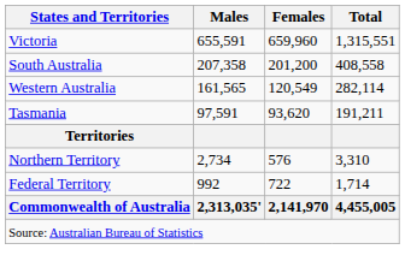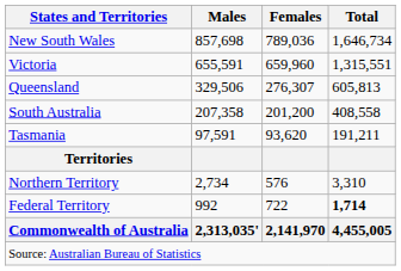 <table class="wikitable" style="text-align:left">
 <tr>
 <th><a href='#'>States and Territories</a></th>
 <th>Males</th>
 <th>Females</th>
 <th>Total</th>
 </tr>
 <tr>
+<td> <a href='#'>New South Wales</a></td>
+<td>857,698</td>
+<td>789,036</td>
+<td>1,646,734</td>
+</tr>
+<tr>
 <td> <a href='#'>Victoria</a></td>
 <td>655,591</td>
 <td>659,960</td>
 <td>1,315,551</td>
 </tr>
 <tr>
+<td> <a href='#'>Queensland</a></td>
+<td>329,506</td>
+<td>276,307</td>
+<td>605,813</td>
+</tr>
+<tr>
 <td> <a href='#'>South Australia</a></td>
 <td>207,358</td>
 <td>201,200</td>
 <td>408,558</td>
-</tr>
-<tr>
-<td> <a href='#'>Western Australia</a></td>
-<td>161,565</td>
-<td>120,549</td>
-<td>282,114</td>
 </tr>
 <tr>
 <td> <a href='#'>Tasmania</a></td>
 <td>97,591</td>
 <td>93,620</td>
 <td>191,211</td>
 </tr>
 <tr>
 <th colspan="1" style="text-align: center ;">Territories</th>
 <th></th>
 <th></th>
 <th></th>
 </tr>
 <tr>
 <td><a href='#'>Northern Territory</a></td>
 <td>2,734</td>
 <td>576</td>
 <td>3,310</td>
 </tr>
 <tr>
 <td><a href='#'>Federal Territory</a></td>
 <td>992</td>
 <td>722</td>
-<td>1,714</td>
+<td><strong>1,714</strong></td>
 </tr>
 <tr>
 <th> <a href='#'>Commonwealth of Australia</a></th>
 <th>2,313,035'</th>
 <th>2,141,970</th>
 <th>4,455,005</th>
 </tr>
 <tr>
 <td colspan="4" style="text-align:left;"><small>Source: <a href='#'>Australian Bureau of Statistics</a></small></td>
 </tr>
 </table>
